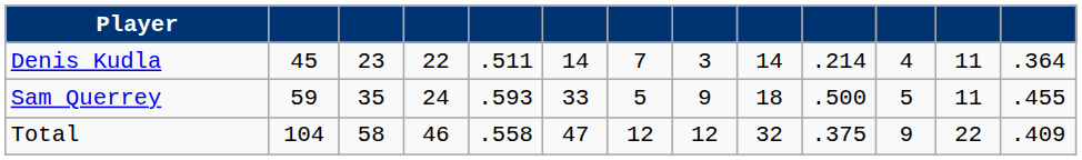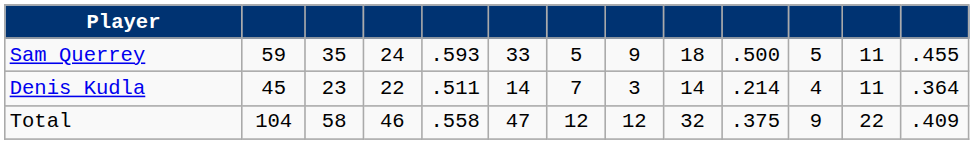 <table class="wikitable" style="text-align:center">
 <tr>
 <th style="background:#003372; color:#fff" width="200px">Player</th>
 <th style="background:#003372; color:#fff" width="40px"></th>
 <th style="background:#003372; color:#fff" width="40px"></th>
 <th style="background:#003372; color:#fff" width="40px"></th>
 <th style="background:#003372; color:#fff" width="40px"></th>
 <th style="background:#003372; color:#fff" width="40px"></th>
 <th style="background:#003372; color:#fff" width="40px"></th>
 <th style="background:#003372; color:#fff" width="40px"></th>
 <th style="background:#003372; color:#fff" width="40px"></th>
 <th style="background:#003372; color:#fff" width="40px"></th>
 <th style="background:#003372; color:#fff" width="40px"></th>
 <th style="background:#003372; color:#fff" width="40px"></th>
 <th style="background:#003372; color:#fff" width="40px"></th>
 </tr>
 <tr>
+<td style="text-align:left"><a href='#'>Sam Querrey</a></td>
+<td>59</td>
+<td>35</td>
+<td>24</td>
+<td>.593</td>
+<td>33</td>
+<td>5</td>
+<td>9</td>
+<td>18</td>
+<td>.500</td>
+<td>5</td>
+<td>11</td>
+<td>.455</td>
+</tr>
+<tr>
 <td style="text-align:left"><a href='#'>Denis Kudla</a></td>
 <td>45</td>
 <td>23</td>
 <td>22</td>
 <td>.511</td>
 <td>14</td>
 <td>7</td>
 <td>3</td>
 <td>14</td>
 <td>.214</td>
 <td>4</td>
 <td>11</td>
 <td>.364</td>
-</tr>
-<tr>
-<td style="text-align:left"><a href='#'>Sam Querrey</a></td>
-<td>59</td>
-<td>35</td>
-<td>24</td>
-<td>.593</td>
-<td>33</td>
-<td>5</td>
-<td>9</td>
-<td>18</td>
-<td>.500</td>
-<td>5</td>
-<td>11</td>
-<td>.455</td>
 </tr>
 <tr>
 <td style="text-align:left">Total</td>
 <td>104</td>
 <td>58</td>
 <td>46</td>
 <td>.558</td>
 <td>47</td>
 <td>12</td>
 <td>12</td>
 <td>32</td>
 <td>.375</td>
 <td>9</td>
 <td>22</td>
 <td>.409</td>
 </tr>
 </table>
